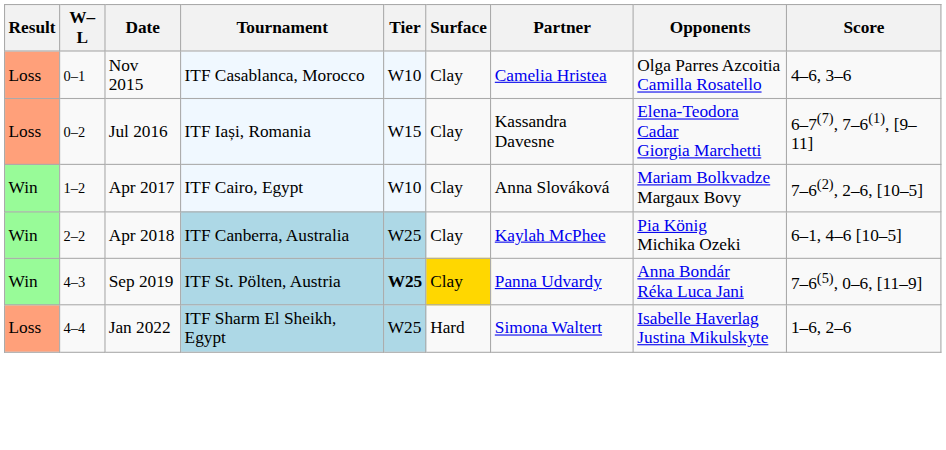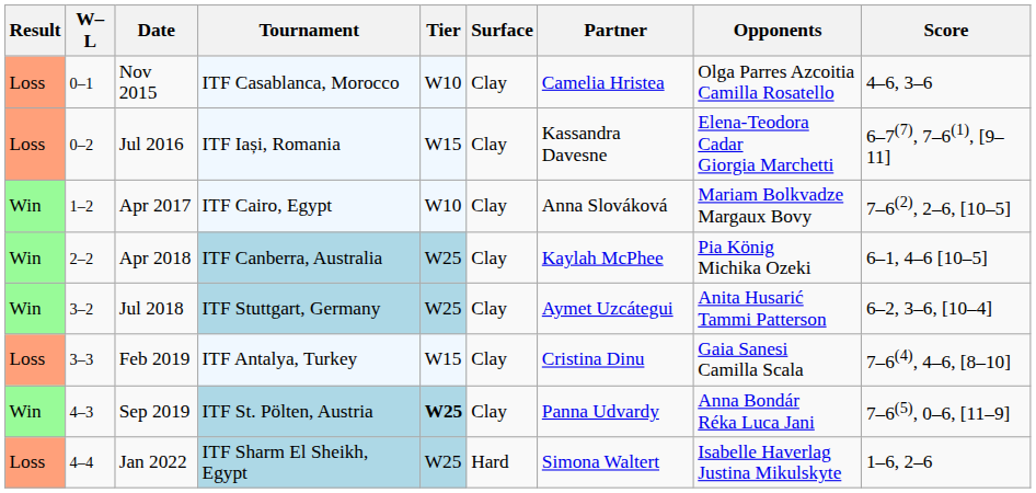 <table class="sortable wikitable">
 <tr>
 <th>Result</th>
 <th class="unsortable">W–L</th>
 <th>Date</th>
 <th>Tournament</th>
 <th>Tier</th>
 <th>Surface</th>
 <th>Partner</th>
 <th>Opponents</th>
 <th class="unsortable">Score</th>
 </tr>
 <tr>
 <td bgcolor="FFA07A">Loss</td>
 <td><small>0–1</small></td>
 <td>Nov 2015</td>
 <td style="background:#f0f8ff;">ITF Casablanca, Morocco</td>
 <td style="background:#f0f8ff;">W10</td>
 <td>Clay</td>
 <td> <a href='#'>Camelia Hristea</a></td>
 <td> Olga Parres Azcoitia <br>  <a href='#'>Camilla Rosatello</a></td>
 <td>4–6, 3–6</td>
 </tr>
 <tr>
 <td bgcolor="FFA07A">Loss</td>
 <td><small>0–2</small></td>
 <td>Jul 2016</td>
 <td style="background:#f0f8ff;">ITF Iași, Romania</td>
 <td style="background:#f0f8ff;">W15</td>
 <td>Clay</td>
 <td> Kassandra Davesne</td>
 <td> <a href='#'>Elena-Teodora Cadar</a> <br>  <a href='#'>Giorgia Marchetti</a></td>
 <td>6–7<sup>(7)</sup>, 7–6<sup>(1)</sup>, [9–11]</td>
 </tr>
 <tr>
 <td style="background:#98fb98;">Win</td>
 <td><small>1–2</small></td>
 <td>Apr 2017</td>
 <td style="background:#f0f8ff;">ITF Cairo, Egypt</td>
 <td style="background:#f0f8ff;">W10</td>
 <td>Clay</td>
 <td> Anna Slováková</td>
 <td> <a href='#'>Mariam Bolkvadze</a> <br>  Margaux Bovy</td>
 <td>7–6<sup>(2)</sup>, 2–6, [10–5]</td>
 </tr>
 <tr>
 <td style="background:#98fb98;">Win</td>
 <td><small>2–2</small></td>
 <td>Apr 2018</td>
 <td style="background:lightblue;">ITF Canberra, Australia</td>
 <td style="background:lightblue;">W25</td>
 <td>Clay</td>
 <td> <a href='#'>Kaylah McPhee</a></td>
 <td> <a href='#'>Pia König</a> <br>  Michika Ozeki</td>
 <td>6–1, 4–6 [10–5]</td>
 </tr>
 <tr>
 <td bgcolor="98FB98">Win</td>
+<td><small>3–2</small></td>
+<td>Jul 2018</td>
+<td style="background:lightblue;">ITF Stuttgart, Germany</td>
+<td style="background:lightblue;">W25</td>
+<td>Clay</td>
+<td> <a href='#'>Aymet Uzcátegui</a></td>
+<td> <a href='#'>Anita Husarić</a> <br>  <a href='#'>Tammi Patterson</a></td>
+<td>6–2, 3–6, [10–4]</td>
+</tr>
+<tr>
+<td bgcolor="FFA07A">Loss</td>
+<td><small>3–3</small></td>
+<td>Feb 2019</td>
+<td style="background:#f0f8ff;">ITF Antalya, Turkey</td>
+<td style="background:#f0f8ff;">W15</td>
+<td>Clay</td>
+<td> <a href='#'>Cristina Dinu</a></td>
+<td> <a href='#'>Gaia Sanesi</a> <br>  Camilla Scala</td>
+<td>7–6<sup>(4)</sup>, 4–6, [8–10]</td>
+</tr>
+<tr>
+<td bgcolor="98FB98">Win</td>
 <td><small>4–3</small></td>
 <td>Sep 2019</td>
 <td style="background:lightblue;">ITF St. Pölten, Austria</td>
 <td style="background:lightblue;"><strong>W25</strong></td>
-<td style="background: gold;">Clay</td>
+<td>Clay</td>
 <td> <a href='#'>Panna Udvardy</a></td>
 <td> <a href='#'>Anna Bondár</a> <br>  <a href='#'>Réka Luca Jani</a></td>
 <td>7–6<sup>(5)</sup>, 0–6, [11–9]</td>
 </tr>
 <tr>
 <td style="background:#ffa07a;">Loss</td>
 <td><small>4–4</small></td>
 <td>Jan 2022</td>
 <td style="background:lightblue;">ITF Sharm El Sheikh, Egypt</td>
 <td style="background:lightblue;">W25</td>
 <td>Hard</td>
 <td> <a href='#'>Simona Waltert</a></td>
 <td> <a href='#'>Isabelle Haverlag</a> <br>  <a href='#'>Justina Mikulskyte</a></td>
 <td>1–6, 2–6</td>
 </tr>
 </table>
